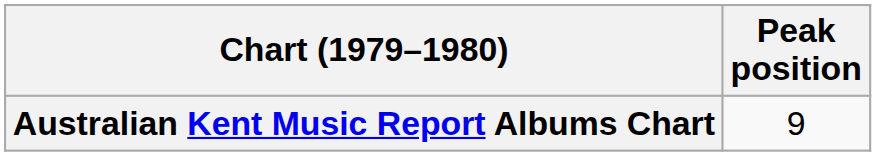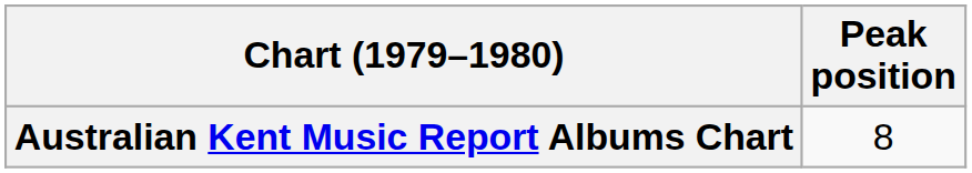 <table class="wikitable plainrowheaders" style="text-align:center">
 <tr>
 <th>Chart (1979–1980)</th>
 <th>Peak<br>position</th>
 </tr>
 <tr>
 <th scope="row">Australian <a href='#'>Kent Music Report</a> Albums Chart</th>
-<td>9</td>
+<td>8</td>
 </tr>
 </table>
